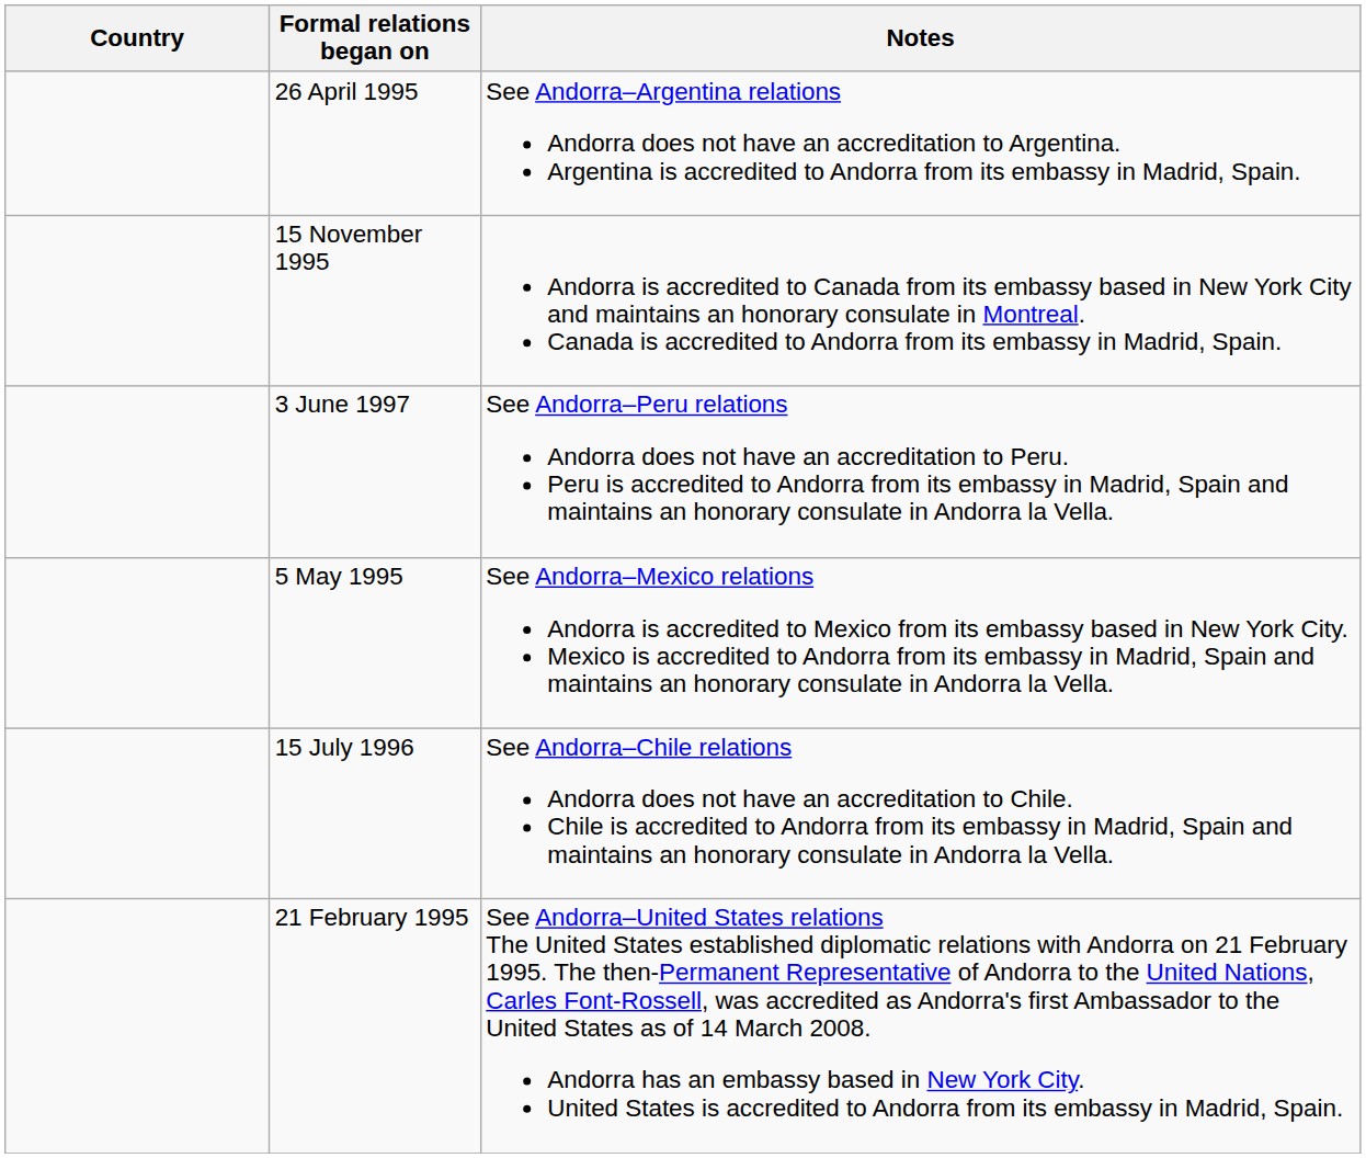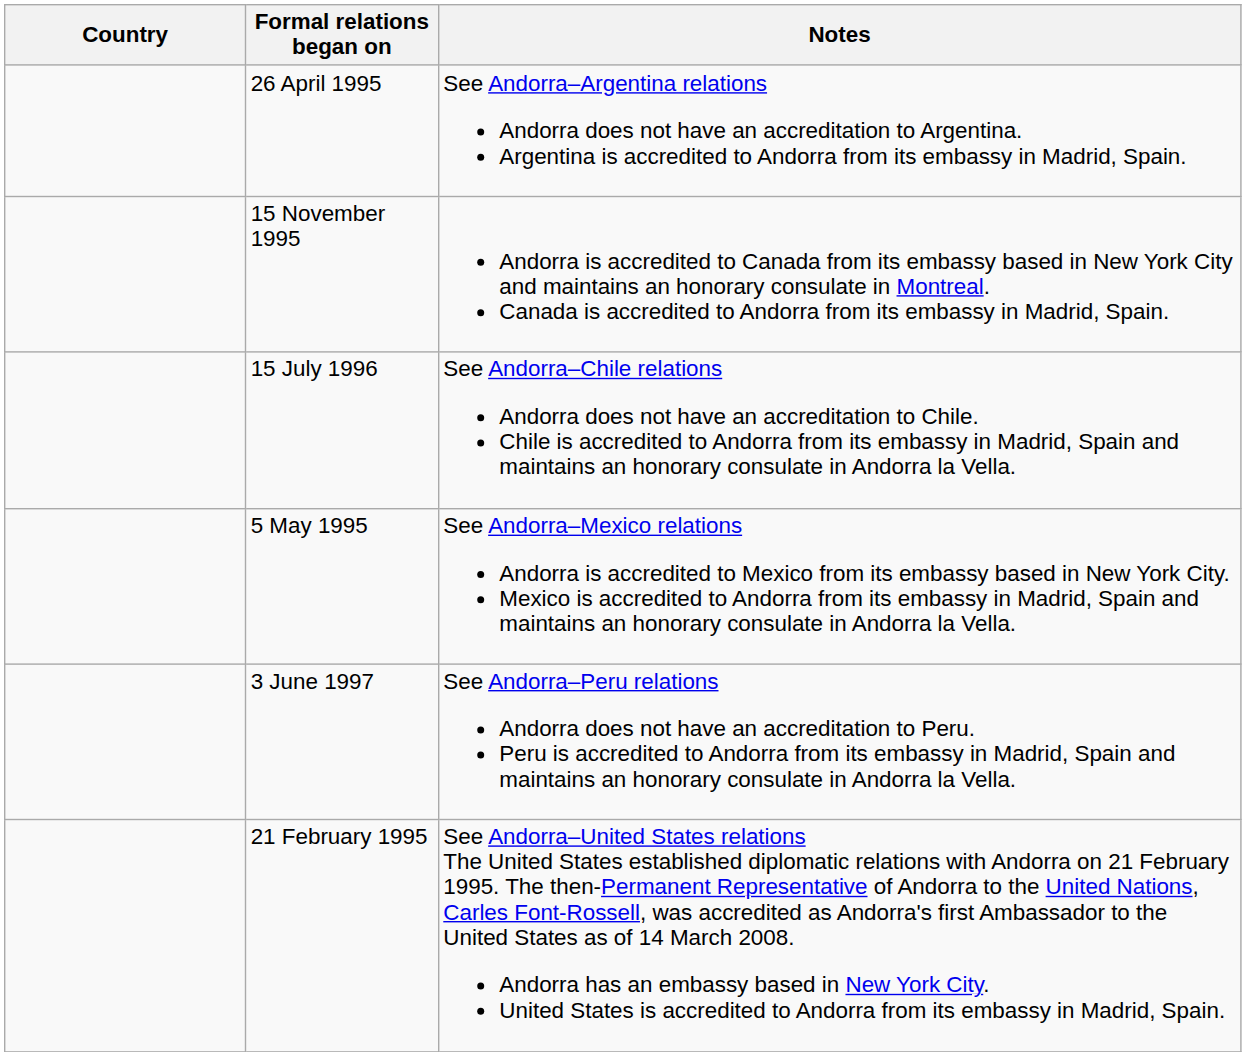 <table class="wikitable sortable" style="width:100%; margin:auto;">
 <tr>
 <th style="width:15%;">Country</th>
 <th style="width:12%;">Formal relations began on</th>
 <th style="width:50%;">Notes</th>
 </tr>
 <tr valign="top">
 <td></td>
 <td>26 April 1995</td>
 <td>See <a href='#'>Andorra–Argentina relations</a><br><ul><li>Andorra does not have an accreditation to Argentina.</li><li>Argentina is accredited to Andorra from its embassy in Madrid, Spain.</li></ul></td>
 </tr>
 <tr valign="top">
 <td></td>
 <td>15 November 1995</td>
 <td><br><ul><li>Andorra is accredited to Canada from its embassy based in New York City and maintains an honorary consulate in <a href='#'>Montreal</a>.</li><li>Canada is accredited to Andorra from its embassy in Madrid, Spain.</li></ul></td>
 </tr>
 <tr valign="top">
 <td></td>
-<td>3 June 1997</td>
-<td>See <a href='#'>Andorra–Peru relations</a><br><ul><li>Andorra does not have an accreditation to Peru.</li><li>Peru is accredited to Andorra from its embassy in Madrid, Spain and maintains an honorary consulate in Andorra la Vella.</li></ul></td>
+<td>15 July 1996</td>
+<td>See <a href='#'>Andorra–Chile relations</a><br><ul><li>Andorra does not have an accreditation to Chile.</li><li>Chile is accredited to Andorra from its embassy in Madrid, Spain and maintains an honorary consulate in Andorra la Vella.</li></ul></td>
 </tr>
 <tr valign="top">
 <td></td>
 <td>5 May 1995</td>
 <td>See <a href='#'>Andorra–Mexico relations</a><br><ul><li>Andorra is accredited to Mexico from its embassy based in New York City.</li><li>Mexico is accredited to Andorra from its embassy in Madrid, Spain and maintains an honorary consulate in Andorra la Vella.</li></ul></td>
 </tr>
 <tr valign="top">
 <td></td>
-<td>15 July 1996</td>
-<td>See <a href='#'>Andorra–Chile relations</a><br><ul><li>Andorra does not have an accreditation to Chile.</li><li>Chile is accredited to Andorra from its embassy in Madrid, Spain and maintains an honorary consulate in Andorra la Vella.</li></ul></td>
+<td>3 June 1997</td>
+<td>See <a href='#'>Andorra–Peru relations</a><br><ul><li>Andorra does not have an accreditation to Peru.</li><li>Peru is accredited to Andorra from its embassy in Madrid, Spain and maintains an honorary consulate in Andorra la Vella.</li></ul></td>
 </tr>
 <tr valign="top">
 <td></td>
 <td>21 February 1995</td>
 <td>See <a href='#'>Andorra–United States relations</a><br>The United States established diplomatic relations with Andorra on 21 February 1995. The then-<a href='#'>Permanent Representative</a> of Andorra to the <a href='#'>United Nations</a>, <a href='#'>Carles Font-Rossell</a>, was accredited as Andorra's first Ambassador to the United States as of 14 March 2008.<ul><li>Andorra has an embassy based in <a href='#'>New York City</a>.</li><li>United States is accredited to Andorra from its embassy in Madrid, Spain.</li></ul></td>
 </tr>
 </table>
